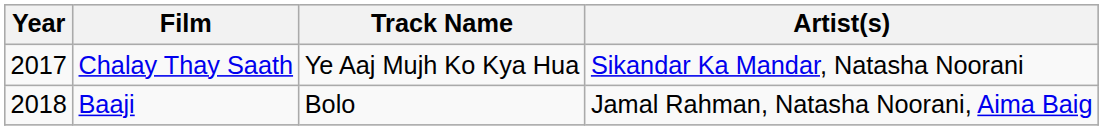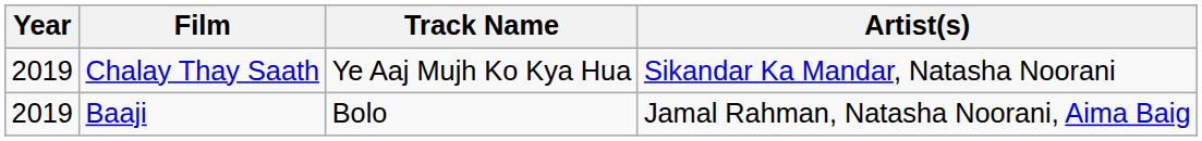 <table class="wikitable">
 <tr>
 <th><strong>Year</strong></th>
 <th>Film</th>
 <th><strong>Track Name</strong></th>
 <th><strong>Artist(s)</strong></th>
 </tr>
 <tr>
-<td>2017</td>
+<td>2019</td>
 <td><a href='#'>Chalay Thay Saath</a></td>
 <td>Ye Aaj Mujh Ko Kya Hua</td>
 <td><a href='#'>Sikandar Ka Mandar</a>, Natasha Noorani</td>
 </tr>
 <tr>
-<td>2018</td>
+<td>2019</td>
 <td><a href='#'>Baaji</a></td>
 <td>Bolo</td>
 <td>Jamal Rahman, Natasha Noorani, <a href='#'>Aima Baig</a></td>
 </tr>
 </table>
